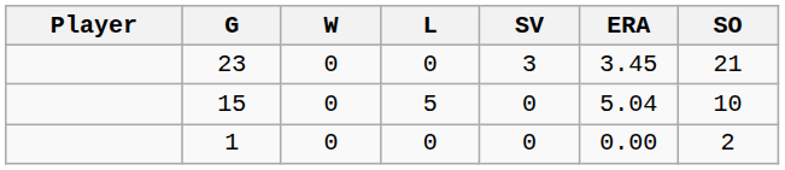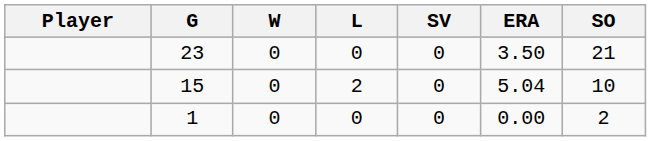 <table class="wikitable sortable">
 <tr>
 <th bgcolor="#DDDDFF" width="16%">Player</th>
 <th bgcolor="#DDDDFF" width="9%">G</th>
 <th bgcolor="#DDDDFF" width="9%">W</th>
 <th bgcolor="#DDDDFF" width="9%">L</th>
 <th bgcolor="#DDDDFF" width="9%">SV</th>
 <th bgcolor="#DDDDFF" width="9%">ERA</th>
 <th bgcolor="#DDDDFF" width="9%">SO</th>
 </tr>
 <tr align="center">
 <td></td>
 <td>23</td>
 <td>0</td>
 <td>0</td>
-<td>3</td>
-<td>3.45</td>
+<td>0</td>
+<td>3.50</td>
 <td>21</td>
 </tr>
 <tr align="center">
 <td></td>
 <td>15</td>
 <td>0</td>
-<td>5</td>
+<td>2</td>
 <td>0</td>
 <td>5.04</td>
 <td>10</td>
 </tr>
 <tr align="center">
 <td></td>
 <td>1</td>
 <td>0</td>
 <td>0</td>
 <td>0</td>
 <td>0.00</td>
 <td>2</td>
 </tr>
 </table>
